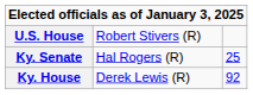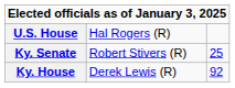 <table class=wikitable>
 <tr>
 <td colspan="3"><strong>Elected officials as of January 3, 2025</strong></td>
 </tr>
 <tr>
 <th scope=row><a href='#'>U.S. House</a></th>
-<td><a href='#'>Robert Stivers</a> (R)</td>
+<td><a href='#'>Hal Rogers</a> (R)</td>
 <td></td>
 </tr>
 <tr>
 <th scope=row><a href='#'>Ky. Senate</a></th>
-<td><a href='#'>Hal Rogers</a> (R)</td>
+<td><a href='#'>Robert Stivers</a> (R)</td>
 <td><a href='#'>25</a></td>
 </tr>
 <tr>
 <th scope=row><a href='#'>Ky. House</a></th>
 <td><a href='#'>Derek Lewis</a> (R)</td>
 <td><a href='#'>92</a></td>
 </tr>
 </table>
